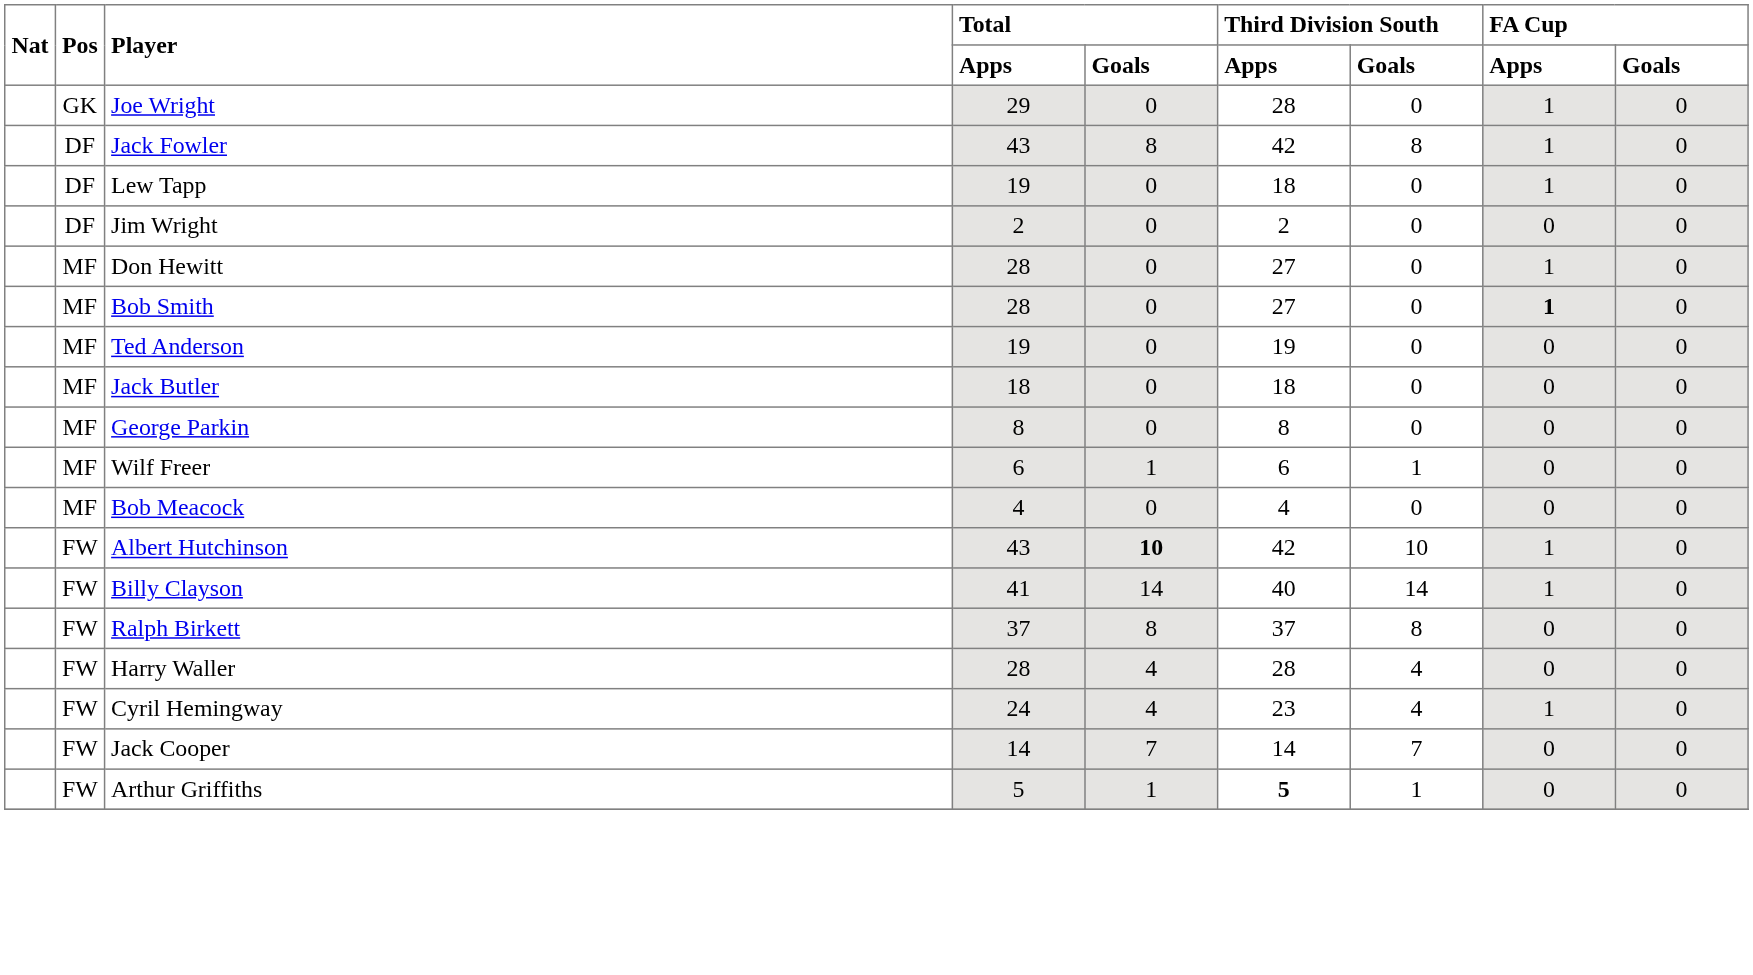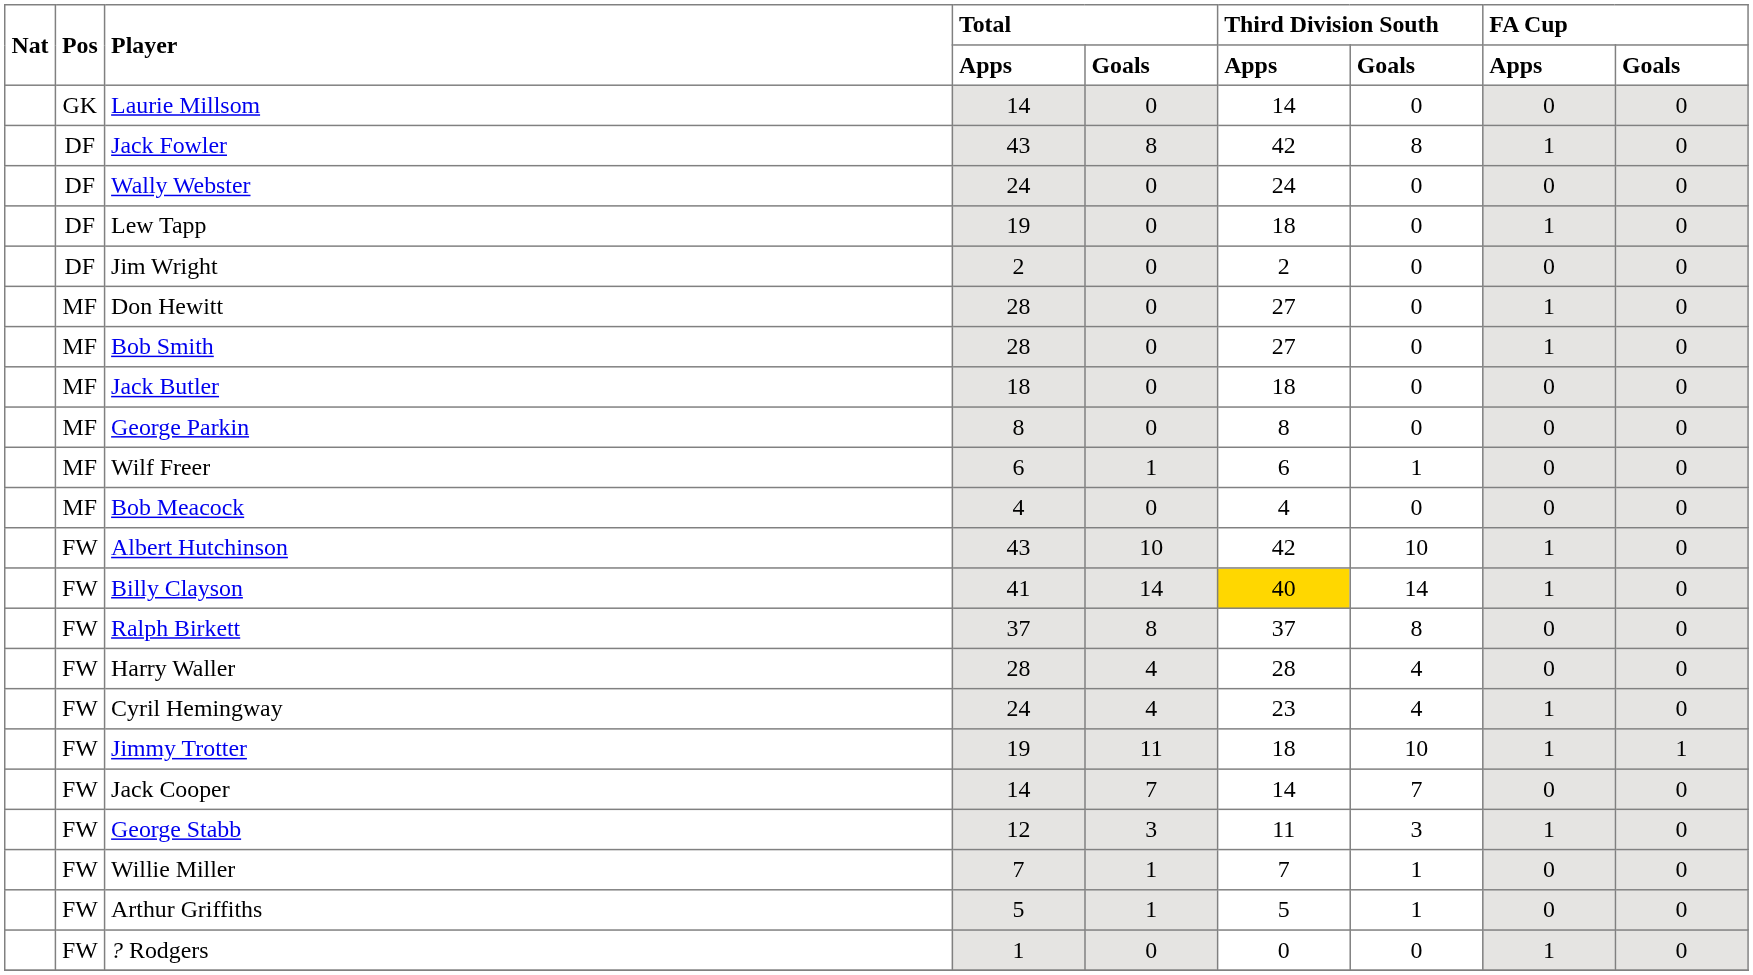 <table class="toccolours" border="1" cellpadding="4" cellspacing="0" style="text-align:center; border-collapse: collapse; margin:0;">
 <tr>
 <th rowspan=2>Nat</th>
 <th rowspan=2>Pos</th>
 <th rowspan=2 style="width:35em" align="left">Player</th>
 <th colspan=2 style="width:10em" align="left">Total</th>
 <th colspan=2 style="width:10em" align="left">Third Division South</th>
 <th colspan=2 style="width:10em" align="left">FA Cup</th>
 </tr>
 <tr>
 <th style="width:5em" align="left">Apps</th>
 <th style="width:5em" align="left">Goals</th>
 <th style="width:5em" align="left">Apps</th>
 <th style="width:5em" align="left">Goals</th>
 <th style="width:5em" align="left">Apps</th>
 <th style="width:5em" align="left">Goals</th>
 </tr>
 <tr>
 <td></td>
 <td>GK</td>
-<td align="left"><a href='#'>Joe Wright</a></td>
-<td style="background:#E5E4E2">29</td>
+<td align="left"><a href='#'>Laurie Millsom</a></td>
+<td style="background:#E5E4E2">14</td>
 <td style="background:#E5E4E2">0</td>
-<td>28</td>
+<td>14</td>
 <td>0</td>
-<td style="background:#E5E4E2">1</td>
+<td style="background:#E5E4E2">0</td>
 <td style="background:#E5E4E2">0</td>
 </tr>
 <tr>
 <td></td>
 <td>DF</td>
 <td align="left"><a href='#'>Jack Fowler</a></td>
 <td style="background:#E5E4E2">43</td>
 <td style="background:#E5E4E2">8</td>
 <td>42</td>
 <td>8</td>
 <td style="background:#E5E4E2">1</td>
+<td style="background:#E5E4E2">0</td>
+</tr>
+<tr>
+<td></td>
+<td>DF</td>
+<td align="left"><a href='#'>Wally Webster</a></td>
+<td style="background:#E5E4E2">24</td>
+<td style="background:#E5E4E2">0</td>
+<td>24</td>
+<td>0</td>
+<td style="background:#E5E4E2">0</td>
 <td style="background:#E5E4E2">0</td>
 </tr>
 <tr>
 <td></td>
 <td>DF</td>
 <td align="left">Lew Tapp</td>
 <td style="background:#E5E4E2">19</td>
 <td style="background:#E5E4E2">0</td>
 <td>18</td>
 <td>0</td>
 <td style="background:#E5E4E2">1</td>
 <td style="background:#E5E4E2">0</td>
 </tr>
 <tr>
 <td></td>
 <td>DF</td>
 <td align="left">Jim Wright</td>
 <td style="background:#E5E4E2">2</td>
 <td style="background:#E5E4E2">0</td>
 <td>2</td>
 <td>0</td>
 <td style="background:#E5E4E2">0</td>
 <td style="background:#E5E4E2">0</td>
 </tr>
 <tr>
 <td></td>
 <td>MF</td>
 <td align="left">Don Hewitt</td>
 <td style="background:#E5E4E2">28</td>
 <td style="background:#E5E4E2">0</td>
 <td>27</td>
 <td>0</td>
 <td style="background:#E5E4E2">1</td>
 <td style="background:#E5E4E2">0</td>
 </tr>
 <tr>
 <td></td>
 <td>MF</td>
 <td align="left"><a href='#'>Bob Smith</a></td>
 <td style="background:#E5E4E2">28</td>
 <td style="background:#E5E4E2">0</td>
 <td>27</td>
 <td>0</td>
-<td style="background:#E5E4E2"><strong>1</strong></td>
-<td style="background:#E5E4E2">0</td>
-</tr>
-<tr>
-<td></td>
-<td>MF</td>
-<td align="left"><a href='#'>Ted Anderson</a></td>
-<td style="background:#E5E4E2">19</td>
-<td style="background:#E5E4E2">0</td>
-<td>19</td>
-<td>0</td>
-<td style="background:#E5E4E2">0</td>
+<td style="background:#E5E4E2">1</td>
 <td style="background:#E5E4E2">0</td>
 </tr>
 <tr>
 <td></td>
 <td>MF</td>
 <td align="left"><a href='#'>Jack Butler</a></td>
 <td style="background:#E5E4E2">18</td>
 <td style="background:#E5E4E2">0</td>
 <td>18</td>
 <td>0</td>
 <td style="background:#E5E4E2">0</td>
 <td style="background:#E5E4E2">0</td>
 </tr>
 <tr>
 <td></td>
 <td>MF</td>
 <td align="left"><a href='#'>George Parkin</a></td>
 <td style="background:#E5E4E2">8</td>
 <td style="background:#E5E4E2">0</td>
 <td>8</td>
 <td>0</td>
 <td style="background:#E5E4E2">0</td>
 <td style="background:#E5E4E2">0</td>
 </tr>
 <tr>
 <td></td>
 <td>MF</td>
 <td align="left">Wilf Freer</td>
 <td style="background:#E5E4E2">6</td>
 <td style="background:#E5E4E2">1</td>
 <td>6</td>
 <td>1</td>
 <td style="background:#E5E4E2">0</td>
 <td style="background:#E5E4E2">0</td>
 </tr>
 <tr>
 <td></td>
 <td>MF</td>
 <td align="left"><a href='#'>Bob Meacock</a></td>
 <td style="background:#E5E4E2">4</td>
 <td style="background:#E5E4E2">0</td>
 <td>4</td>
 <td>0</td>
 <td style="background:#E5E4E2">0</td>
 <td style="background:#E5E4E2">0</td>
 </tr>
 <tr>
 <td></td>
 <td>FW</td>
 <td align="left"><a href='#'>Albert Hutchinson</a></td>
 <td style="background:#E5E4E2">43</td>
-<td style="background:#E5E4E2"><strong>10</strong></td>
+<td style="background:#E5E4E2">10</td>
 <td>42</td>
 <td>10</td>
 <td style="background:#E5E4E2">1</td>
 <td style="background:#E5E4E2">0</td>
 </tr>
 <tr>
 <td></td>
 <td>FW</td>
 <td align="left"><a href='#'>Billy Clayson</a></td>
 <td style="background:#E5E4E2">41</td>
 <td style="background:#E5E4E2">14</td>
-<td>40</td>
+<td style="background: gold;">40</td>
 <td>14</td>
 <td style="background:#E5E4E2">1</td>
 <td style="background:#E5E4E2">0</td>
 </tr>
 <tr>
 <td></td>
 <td>FW</td>
 <td align="left"><a href='#'>Ralph Birkett</a></td>
 <td style="background:#E5E4E2">37</td>
 <td style="background:#E5E4E2">8</td>
 <td>37</td>
 <td>8</td>
 <td style="background:#E5E4E2">0</td>
 <td style="background:#E5E4E2">0</td>
 </tr>
 <tr>
 <td></td>
 <td>FW</td>
 <td align="left">Harry Waller</td>
 <td style="background:#E5E4E2">28</td>
 <td style="background:#E5E4E2">4</td>
 <td>28</td>
 <td>4</td>
 <td style="background:#E5E4E2">0</td>
 <td style="background:#E5E4E2">0</td>
 </tr>
 <tr>
 <td></td>
 <td>FW</td>
 <td align="left">Cyril Hemingway</td>
 <td style="background:#E5E4E2">24</td>
 <td style="background:#E5E4E2">4</td>
 <td>23</td>
 <td>4</td>
 <td style="background:#E5E4E2">1</td>
 <td style="background:#E5E4E2">0</td>
 </tr>
 <tr>
 <td></td>
 <td>FW</td>
+<td align="left"><a href='#'>Jimmy Trotter</a></td>
+<td style="background:#E5E4E2">19</td>
+<td style="background:#E5E4E2">11</td>
+<td>18</td>
+<td>10</td>
+<td style="background:#E5E4E2">1</td>
+<td style="background:#E5E4E2">1</td>
+</tr>
+<tr>
+<td></td>
+<td>FW</td>
 <td align="left">Jack Cooper</td>
 <td style="background:#E5E4E2">14</td>
 <td style="background:#E5E4E2">7</td>
 <td>14</td>
 <td>7</td>
 <td style="background:#E5E4E2">0</td>
 <td style="background:#E5E4E2">0</td>
 </tr>
 <tr>
 <td></td>
 <td>FW</td>
-<td align="left">Arthur Griffiths</td>
-<td style="background:#E5E4E2">5</td>
+<td align="left"><a href='#'>George Stabb</a></td>
+<td style="background:#E5E4E2">12</td>
+<td style="background:#E5E4E2">3</td>
+<td>11</td>
+<td>3</td>
 <td style="background:#E5E4E2">1</td>
-<td><strong>5</strong></td>
+<td style="background:#E5E4E2">0</td>
+</tr>
+<tr>
+<td></td>
+<td>FW</td>
+<td align="left">Willie Miller</td>
+<td style="background:#E5E4E2">7</td>
+<td style="background:#E5E4E2">1</td>
+<td>7</td>
 <td>1</td>
 <td style="background:#E5E4E2">0</td>
 <td style="background:#E5E4E2">0</td>
 </tr>
 <tr>
+<td></td>
+<td>FW</td>
+<td align="left">Arthur Griffiths</td>
+<td style="background:#E5E4E2">5</td>
+<td style="background:#E5E4E2">1</td>
+<td>5</td>
+<td>1</td>
+<td style="background:#E5E4E2">0</td>
+<td style="background:#E5E4E2">0</td>
+</tr>
+<tr>
+<td></td>
+<td>FW</td>
+<td align="left"><em>?</em> Rodgers</td>
+<td style="background:#E5E4E2">1</td>
+<td style="background:#E5E4E2">0</td>
+<td>0</td>
+<td>0</td>
+<td style="background:#E5E4E2">1</td>
+<td style="background:#E5E4E2">0</td>
+</tr>
+<tr>
 </tr>
 </table>
